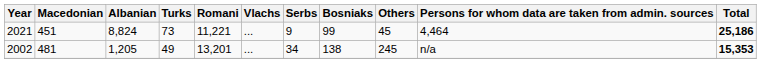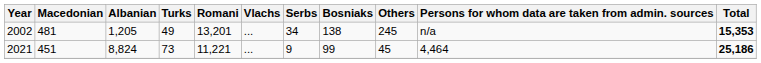 <table class="wikitable">
 <tr>
 <th>Year</th>
 <th>Macedonian</th>
 <th>Albanian</th>
 <th>Turks</th>
 <th>Romani</th>
 <th>Vlachs</th>
 <th>Serbs</th>
 <th>Bosniaks</th>
 <th><abbr>Others</abbr></th>
 <th>Persons for whom data are taken from admin. sources</th>
 <th>Total</th>
 </tr>
 <tr>
+<td>2002</td>
+<td>481</td>
+<td>1,205</td>
+<td>49</td>
+<td>13,201</td>
+<td>...</td>
+<td>34</td>
+<td>138</td>
+<td>245</td>
+<td>n/a</td>
+<td><strong>15,353</strong></td>
+</tr>
+<tr>
 <td>2021</td>
 <td>451</td>
 <td>8,824</td>
 <td>73</td>
 <td>11,221</td>
 <td>...</td>
 <td>9</td>
 <td>99</td>
 <td>45</td>
 <td>4,464</td>
 <td><strong>25,186</strong></td>
 </tr>
 <tr>
-<td>2002</td>
-<td>481</td>
-<td>1,205</td>
-<td>49</td>
-<td>13,201</td>
-<td>...</td>
-<td>34</td>
-<td>138</td>
-<td>245</td>
-<td>n/a</td>
-<td><strong>15,353</strong></td>
-</tr>
-<tr>
 </tr>
 </table>
